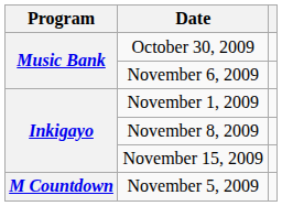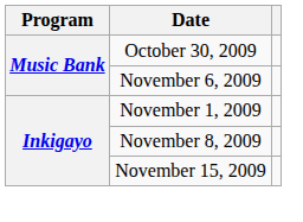 <table class="wikitable sortable plainrowheaders" style="text-align:center">
 <tr>
 <th scope="col">Program</th>
 <th scope="col" width="130">Date</th>
 <th scope="col" class="unsortable"></th>
 </tr>
 <tr>
 <th scope="row" rowspan="2"><em><a href='#'>Music Bank</a></em></th>
 <td>October 30, 2009</td>
 <td></td>
 </tr>
 <tr>
 <td>November 6, 2009</td>
 <td></td>
 </tr>
 <tr>
 <th scope="row" rowspan="3"><em><a href='#'>Inkigayo</a></em></th>
 <td>November 1, 2009</td>
 <td></td>
 </tr>
 <tr>
 <td>November 8, 2009</td>
 <td></td>
 </tr>
 <tr>
 <td>November 15, 2009</td>
 <td></td>
 </tr>
-<tr>
-<th scope="row"><em><a href='#'>M Countdown</a></em></th>
-<td>November 5, 2009</td>
-<td></td>
-</tr>
 </table>
